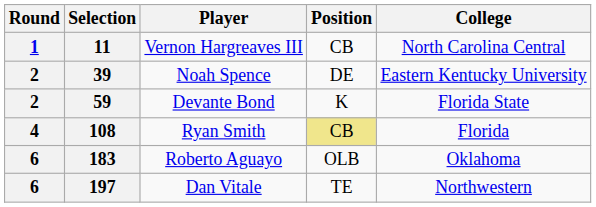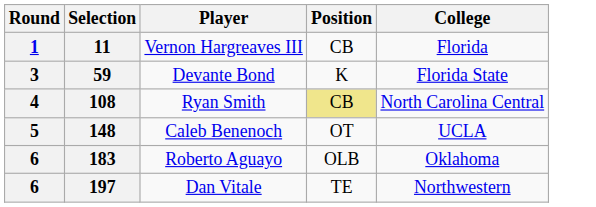 <table class="wikitable" style="text-align:center">
 <tr>
 <th>Round</th>
 <th>Selection</th>
 <th>Player</th>
 <th>Position</th>
 <th>College</th>
 </tr>
 <tr>
 <th><a href='#'>1</a></th>
 <th>11</th>
 <td><a href='#'>Vernon Hargreaves III</a></td>
 <td Cornerback>CB</td>
-<td><a href='#'>North Carolina Central</a></td>
+<td><a href='#'>Florida</a></td>
 </tr>
 <tr>
-<th>2</th>
-<th>39</th>
-<td><a href='#'>Noah Spence</a></td>
-<td Defensive end>DE</td>
-<td><a href='#'>Eastern Kentucky University</a></td>
-</tr>
-<tr>
-<th>2</th>
+<th>3</th>
 <th>59</th>
 <td><a href='#'>Devante Bond</a></td>
 <td Kicker>K</td>
 <td><a href='#'>Florida State</a></td>
 </tr>
 <tr>
 <th>4</th>
 <th>108</th>
 <td><a href='#'>Ryan Smith</a></td>
 <td Cornerback style="background: khaki;">CB</td>
-<td><a href='#'>Florida</a></td>
+<td><a href='#'>North Carolina Central</a></td>
+</tr>
+<tr>
+<th>5</th>
+<th>148</th>
+<td><a href='#'>Caleb Benenoch</a></td>
+<td Offensive Tackle>OT</td>
+<td><a href='#'>UCLA</a></td>
 </tr>
 <tr>
 <th>6</th>
 <th>183</th>
 <td><a href='#'>Roberto Aguayo</a></td>
 <td Linebacker>OLB</td>
 <td><a href='#'>Oklahoma</a></td>
 </tr>
 <tr>
 <th>6</th>
 <th>197</th>
 <td><a href='#'>Dan Vitale</a></td>
 <td Tight end>TE</td>
 <td><a href='#'>Northwestern</a></td>
 </tr>
 </table>
